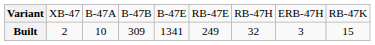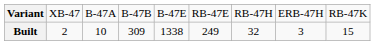 <table class=wikitable style="text-align:center">
 <tr>
 <th>Variant</th>
 <td>XB-47</td>
 <td>B-47A</td>
 <td>B-47B</td>
 <td>B-47E</td>
 <td>RB-47E</td>
 <td>RB-47H</td>
 <td>ERB-47H</td>
 <td>RB-47K</td>
 </tr>
 <tr>
 <th>Built</th>
 <td>2</td>
 <td>10</td>
 <td>309</td>
-<td>1341</td>
+<td>1338</td>
 <td>249</td>
 <td>32</td>
 <td>3</td>
 <td>15</td>
 </tr>
 </table>
